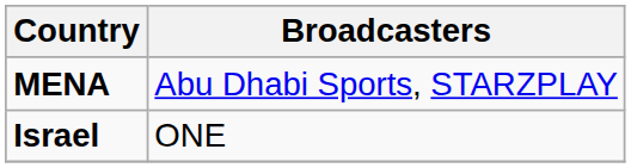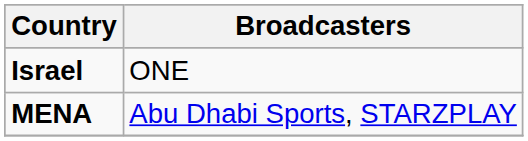 <table class="wikitable" border="1">
 <tr>
 <th>Country</th>
 <th>Broadcasters</th>
 </tr>
 <tr>
+<td><strong>Israel</strong></td>
+<td>ONE</td>
+</tr>
+<tr>
 <td><strong>MENA</strong></td>
 <td><a href='#'>Abu Dhabi Sports</a>, <a href='#'>STARZPLAY</a></td>
 </tr>
 <tr>
-<td><strong>Israel</strong></td>
-<td>ONE</td>
-</tr>
-<tr>
 </tr>
 </table>
